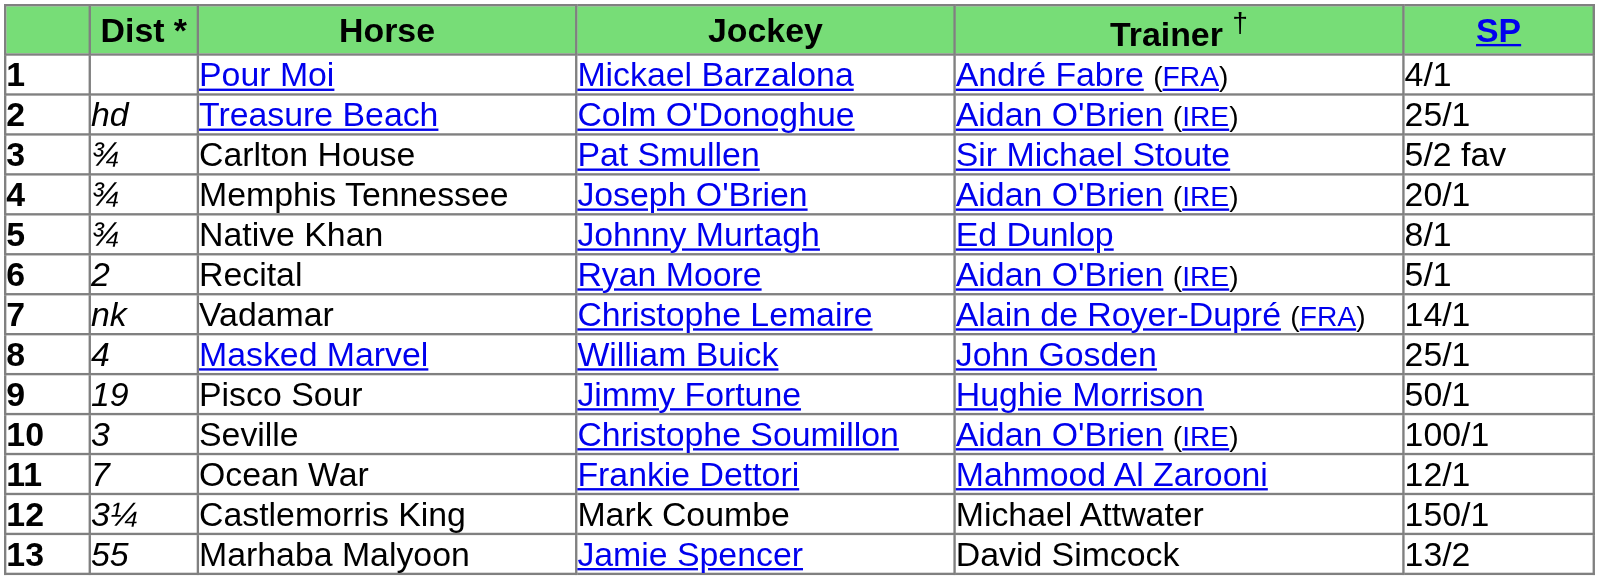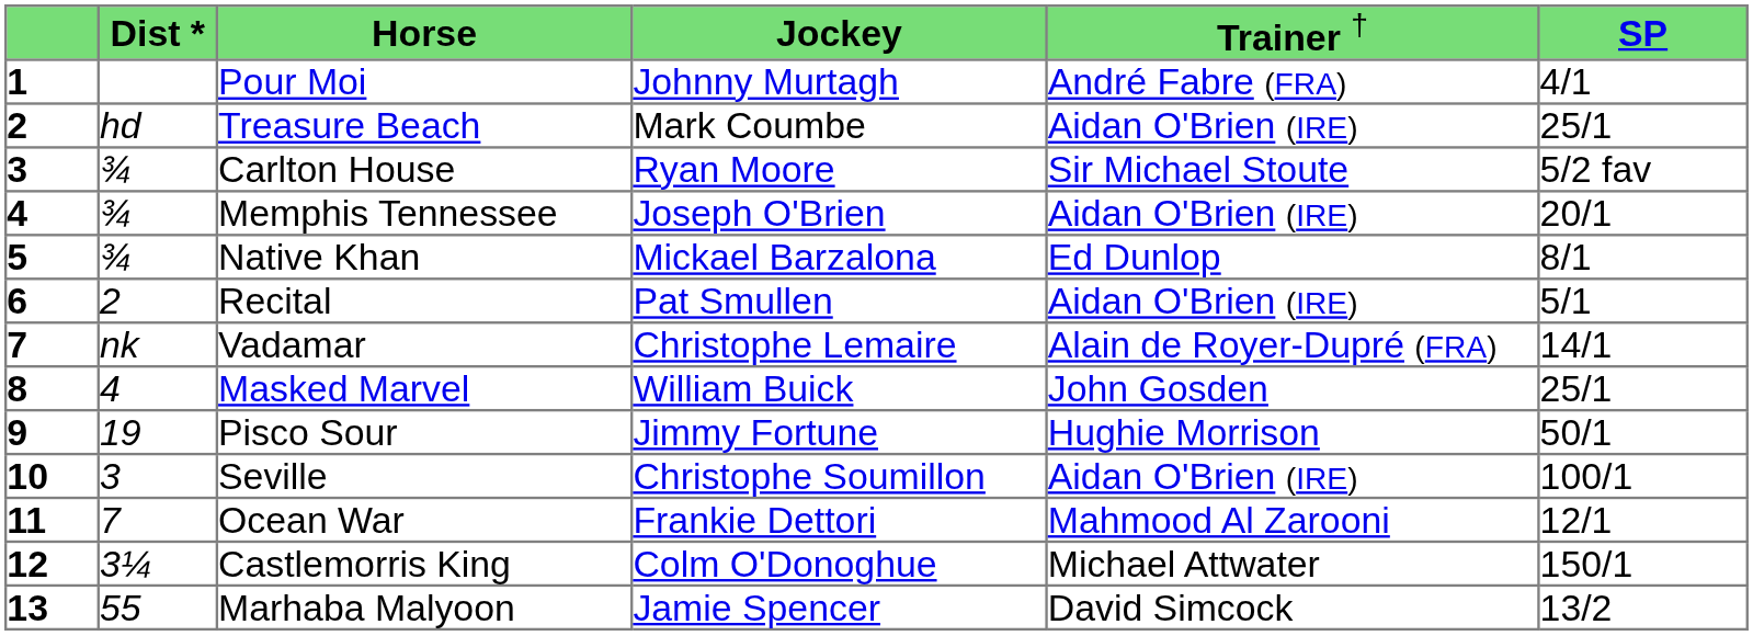 <table border="1" cellpadding="0" style="border-collapse: collapse; font-size:90%">
 <tr bgcolor="#77dd77" align="center">
 <td width="35px"></td>
 <td width="45px"><strong>Dist *</strong></td>
 <td width="160px"><strong>Horse</strong></td>
 <td width="160px"><strong>Jockey</strong></td>
 <td width="190px"><strong>Trainer</strong> <sup>†</sup></td>
 <td width="80px"><strong><a href='#'>SP</a></strong></td>
 </tr>
 <tr>
 <td><strong>1</strong></td>
 <td></td>
 <td><a href='#'>Pour Moi</a></td>
-<td><a href='#'>Mickael Barzalona</a></td>
+<td><a href='#'>Johnny Murtagh</a></td>
 <td><a href='#'>André Fabre</a> <small>(<a href='#'>FRA</a>)</small></td>
 <td>4/1</td>
 </tr>
 <tr>
 <td><strong>2</strong></td>
 <td><em>hd</em></td>
 <td><a href='#'>Treasure Beach</a></td>
-<td><a href='#'>Colm O'Donoghue</a></td>
+<td>Mark Coumbe</td>
 <td><a href='#'>Aidan O'Brien</a> <small>(<a href='#'>IRE</a>)</small></td>
 <td>25/1</td>
 </tr>
 <tr>
 <td><strong>3</strong></td>
 <td><em>¾</em></td>
 <td>Carlton House</td>
-<td><a href='#'>Pat Smullen</a></td>
+<td><a href='#'>Ryan Moore</a></td>
 <td><a href='#'>Sir Michael Stoute</a></td>
 <td>5/2 fav</td>
 </tr>
 <tr>
 <td><strong>4</strong></td>
 <td><em>¾</em></td>
 <td>Memphis Tennessee</td>
 <td><a href='#'>Joseph O'Brien</a></td>
 <td><a href='#'>Aidan O'Brien</a> <small>(<a href='#'>IRE</a>)</small></td>
 <td>20/1</td>
 </tr>
 <tr>
 <td><strong>5</strong></td>
 <td><em>¾</em></td>
 <td>Native Khan</td>
-<td><a href='#'>Johnny Murtagh</a></td>
+<td><a href='#'>Mickael Barzalona</a></td>
 <td><a href='#'>Ed Dunlop</a></td>
 <td>8/1</td>
 </tr>
 <tr>
 <td><strong>6</strong></td>
 <td><em>2</em></td>
 <td>Recital</td>
-<td><a href='#'>Ryan Moore</a></td>
+<td><a href='#'>Pat Smullen</a></td>
 <td><a href='#'>Aidan O'Brien</a> <small>(<a href='#'>IRE</a>)</small></td>
 <td>5/1</td>
 </tr>
 <tr>
 <td><strong>7</strong></td>
 <td><em>nk</em></td>
 <td>Vadamar</td>
 <td><a href='#'>Christophe Lemaire</a></td>
 <td><a href='#'>Alain de Royer-Dupré</a> <small>(<a href='#'>FRA</a>)</small></td>
 <td>14/1</td>
 </tr>
 <tr>
 <td><strong>8</strong></td>
 <td><em>4</em></td>
 <td><a href='#'>Masked Marvel</a></td>
 <td><a href='#'>William Buick</a></td>
 <td><a href='#'>John Gosden</a></td>
 <td>25/1</td>
 </tr>
 <tr>
 <td><strong>9</strong></td>
 <td><em>19</em></td>
 <td>Pisco Sour</td>
 <td><a href='#'>Jimmy Fortune</a></td>
 <td><a href='#'>Hughie Morrison</a></td>
 <td>50/1</td>
 </tr>
 <tr>
 <td><strong>10</strong></td>
 <td><em>3</em></td>
 <td>Seville</td>
 <td><a href='#'>Christophe Soumillon</a></td>
 <td><a href='#'>Aidan O'Brien</a> <small>(<a href='#'>IRE</a>)</small></td>
 <td>100/1</td>
 </tr>
 <tr>
 <td><strong>11</strong></td>
 <td><em>7</em></td>
 <td>Ocean War</td>
 <td><a href='#'>Frankie Dettori</a></td>
 <td><a href='#'>Mahmood Al Zarooni</a></td>
 <td>12/1</td>
 </tr>
 <tr>
 <td><strong>12</strong></td>
 <td><em>3¼</em></td>
 <td>Castlemorris King</td>
-<td>Mark Coumbe</td>
+<td><a href='#'>Colm O'Donoghue</a></td>
 <td>Michael Attwater</td>
 <td>150/1</td>
 </tr>
 <tr>
 <td><strong>13</strong></td>
 <td><em>55</em></td>
 <td>Marhaba Malyoon</td>
 <td><a href='#'>Jamie Spencer</a></td>
 <td>David Simcock</td>
 <td>13/2</td>
 </tr>
 </table>
